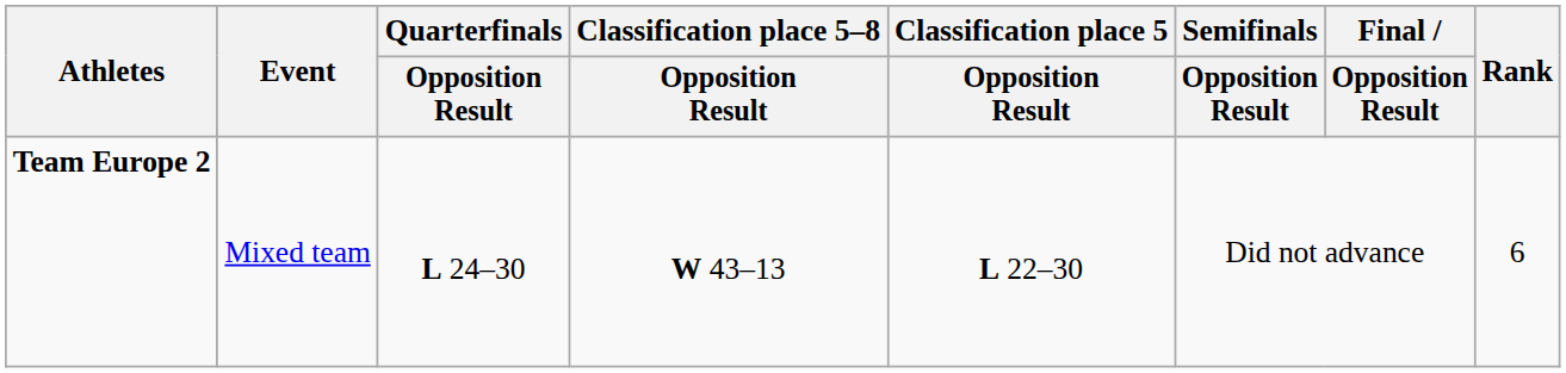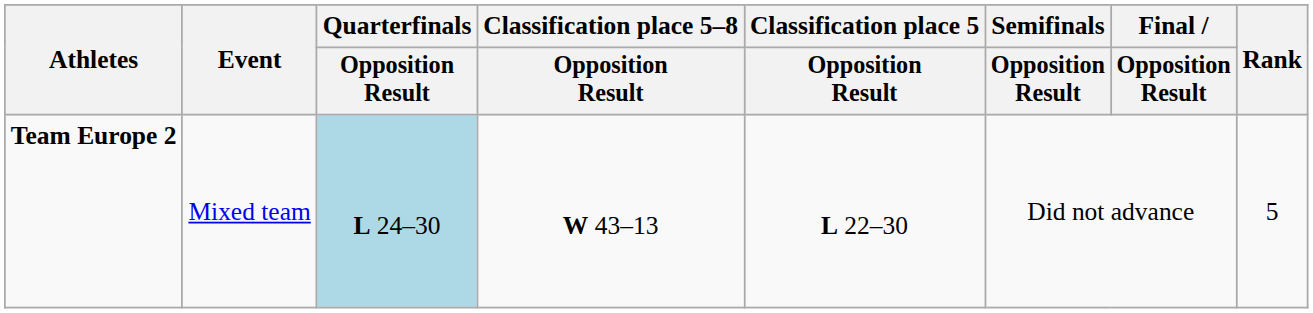 <table class="wikitable" style="font-size:90%">
 <tr>
 <th rowspan=2>Athletes</th>
 <th rowspan=2>Event</th>
 <th>Quarterfinals</th>
 <th>Classification place 5–8</th>
 <th>Classification place 5</th>
 <th>Semifinals</th>
 <th>Final / </th>
 <th rowspan=2>Rank</th>
 </tr>
 <tr style="font-size:95%">
 <th>Opposition<br>Result</th>
 <th>Opposition<br>Result</th>
 <th>Opposition<br>Result</th>
 <th>Opposition<br>Result</th>
 <th>Opposition<br>Result</th>
 </tr>
 <tr align=center>
 <td align=left><strong>Team Europe 2</strong><br> <br><br>  <br> <br> <br></td>
 <td rowspan=2 align=left><a href='#'>Mixed team</a></td>
-<td><br><strong>L</strong> 24–30</td>
+<td style="background: lightblue;"><br><strong>L</strong> 24–30</td>
 <td><br><strong>W</strong> 43–13</td>
 <td><br><strong>L</strong> 22–30</td>
 <td colspan=2>Did not advance</td>
-<td>6</td>
+<td>5</td>
 </tr>
 </table>
